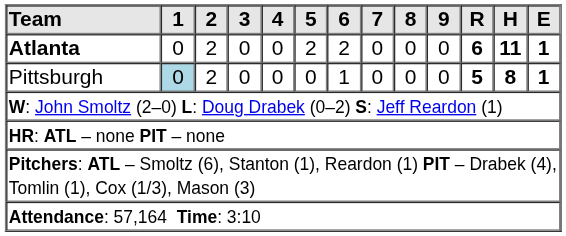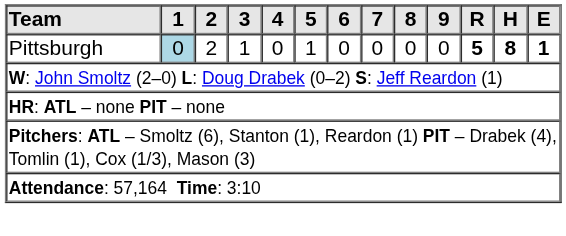 <table border="1" cellspacing="0"  style="width:425px; margin-left:3em;">
 <tr style="text-align:center; background:#e6e6e6;">
 <th style="text-align:left; width:28%;">Team</th>
 <th width=6%>1</th>
 <th width=6%>2</th>
 <th width=6%>3</th>
 <th width=6%>4</th>
 <th width=6%>5</th>
 <th width=6%>6</th>
 <th width=6%>7</th>
 <th width=6%>8</th>
 <th width=6%>9</th>
 <th width=6%>R</th>
 <th width=6%>H</th>
 <th width=6%>E</th>
 </tr>
 <tr style="text-align:center;">
-<td align=left><strong>Atlanta</strong></td>
-<td>0</td>
-<td>2</td>
-<td>0</td>
-<td>0</td>
-<td>2</td>
-<td>2</td>
-<td>0</td>
-<td>0</td>
-<td>0</td>
-<td><strong>6</strong></td>
-<td><strong>11</strong></td>
-<td><strong>1</strong></td>
-</tr>
-<tr style="text-align:center;">
 <td align=left>Pittsburgh</td>
 <td style="background: lightblue;">0</td>
 <td>2</td>
-<td>0</td>
-<td>0</td>
+<td>1</td>
 <td>0</td>
 <td>1</td>
+<td>0</td>
 <td>0</td>
 <td>0</td>
 <td>0</td>
 <td><strong>5</strong></td>
 <td><strong>8</strong></td>
 <td><strong>1</strong></td>
 </tr>
 <tr style="text-align:left;">
 <td colspan=13><small><strong>W</strong>: <a href='#'>John Smoltz</a> (2–0)   <strong>L</strong>: <a href='#'>Doug Drabek</a> (0–2)   <strong>S</strong>: <a href='#'>Jeff Reardon</a> (1)</small></td>
 </tr>
 <tr style="text-align:left;">
 <td colspan=13><small><strong>HR</strong>: <strong>ATL</strong> – none  <strong>PIT</strong> – none</small></td>
 </tr>
 <tr style="text-align:left;">
 <td colspan=13><small><strong>Pitchers</strong>: <strong>ATL</strong> – Smoltz (6), Stanton (1), Reardon (1)  <strong>PIT</strong> – Drabek (4), Tomlin (1), Cox (1/3), Mason (3)</small></td>
 </tr>
 <tr style="text-align:left;">
 <td colspan=13><small><strong>Attendance</strong>: 57,164  <strong>Time</strong>: 3:10</small></td>
 </tr>
 </table>
